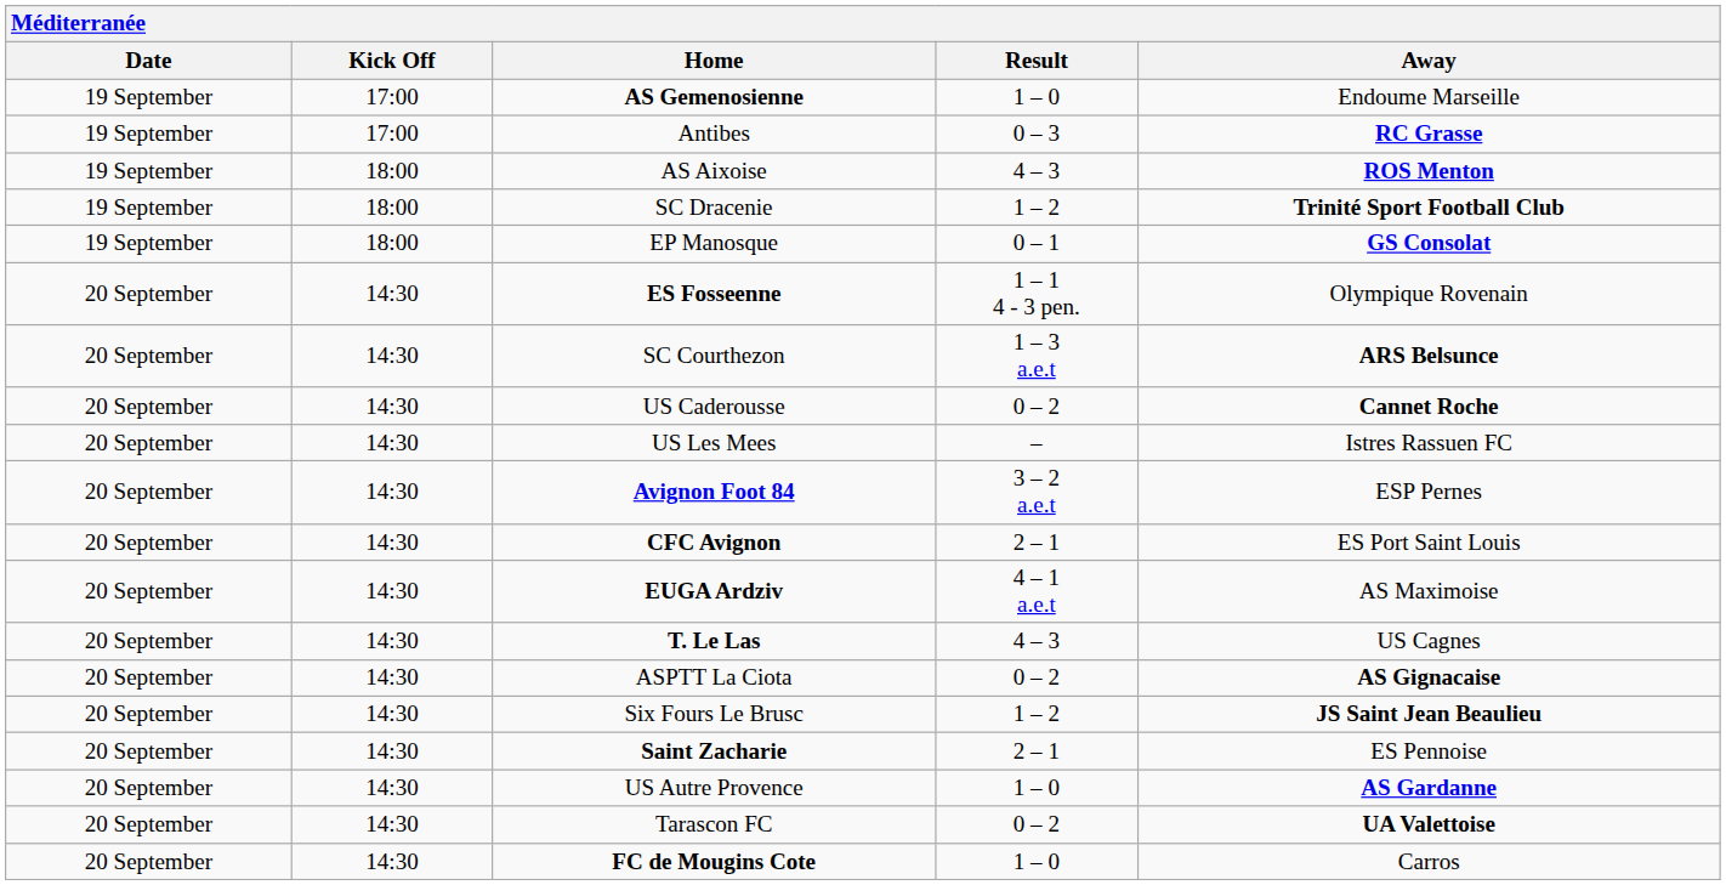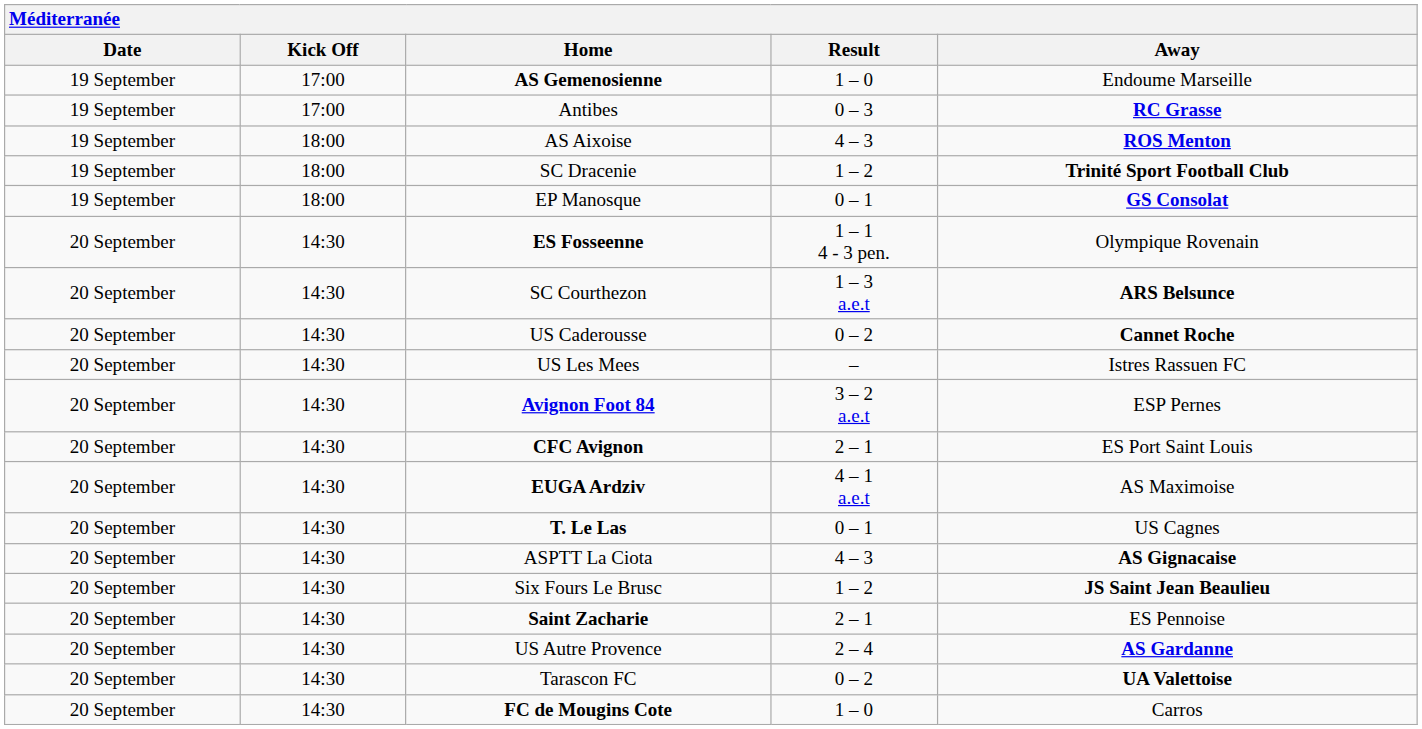 <table class="wikitable collapsible collapsed" style="font-size: 100%; margin:0px;" width="75%">
 <tr>
 <th colspan="7" style="text-align:left;"> <a href='#'>Méditerranée</a></th>
 </tr>
 <tr>
 <th><strong>Date</strong></th>
 <th><strong>Kick Off</strong></th>
 <th><strong>Home</strong></th>
 <th><strong>Result</strong></th>
 <th><strong>Away</strong></th>
 </tr>
 <tr>
 <td align=center>19 September</td>
 <td align=center>17:00</td>
 <td align=center><strong>AS Gemenosienne</strong></td>
 <td align=center>1 – 0</td>
 <td align=center>Endoume Marseille</td>
 </tr>
 <tr>
 <td align=center>19 September</td>
 <td align=center>17:00</td>
 <td align=center>Antibes</td>
 <td align=center>0 – 3</td>
 <td align=center><strong><a href='#'>RC Grasse</a></strong></td>
 </tr>
 <tr>
 <td align=center>19 September</td>
 <td align=center>18:00</td>
 <td align=center>AS Aixoise</td>
 <td align=center>4 – 3</td>
 <td align=center><strong><a href='#'>ROS Menton</a></strong></td>
 </tr>
 <tr>
 <td align=center>19 September</td>
 <td align=center>18:00</td>
 <td align=center>SC Dracenie</td>
 <td align=center>1 – 2</td>
 <td align=center><strong>Trinité Sport Football Club</strong></td>
 </tr>
 <tr>
 <td align=center>19 September</td>
 <td align=center>18:00</td>
 <td align=center>EP Manosque</td>
 <td align=center>0 – 1</td>
 <td align=center><strong><a href='#'>GS Consolat</a></strong></td>
 </tr>
 <tr>
 <td align=center>20 September</td>
 <td align=center>14:30</td>
 <td align=center><strong>ES Fosseenne</strong></td>
 <td align=center>1 – 1 <br> 4 - 3 pen.</td>
 <td align=center>Olympique Rovenain</td>
 </tr>
 <tr>
 <td align=center>20 September</td>
 <td align=center>14:30</td>
 <td align=center>SC Courthezon</td>
 <td align=center>1 – 3 <br> <a href='#'>a.e.t</a></td>
 <td align=center><strong>ARS Belsunce</strong></td>
 </tr>
 <tr>
 <td align=center>20 September</td>
 <td align=center>14:30</td>
 <td align=center>US Caderousse</td>
 <td align=center>0 – 2</td>
 <td align=center><strong>Cannet Roche</strong></td>
 </tr>
 <tr>
 <td align=center>20 September</td>
 <td align=center>14:30</td>
 <td align=center>US Les Mees</td>
 <td align=center>–</td>
 <td align=center>Istres Rassuen FC</td>
 </tr>
 <tr>
 <td align=center>20 September</td>
 <td align=center>14:30</td>
 <td align=center><strong><a href='#'>Avignon Foot 84</a></strong></td>
 <td align=center>3 – 2 <br> <a href='#'>a.e.t</a></td>
 <td align=center>ESP Pernes</td>
 </tr>
 <tr>
 <td align=center>20 September</td>
 <td align=center>14:30</td>
 <td align=center><strong>CFC Avignon</strong></td>
 <td align=center>2 – 1</td>
 <td align=center>ES Port Saint Louis</td>
 </tr>
 <tr>
 <td align=center>20 September</td>
 <td align=center>14:30</td>
 <td align=center><strong>EUGA Ardziv</strong></td>
 <td align=center>4 – 1 <br> <a href='#'>a.e.t</a></td>
 <td align=center>AS Maximoise</td>
 </tr>
 <tr>
 <td align=center>20 September</td>
 <td align=center>14:30</td>
 <td align=center><strong>T. Le Las</strong></td>
-<td align=center>4 – 3</td>
+<td align=center>0 – 1</td>
 <td align=center>US Cagnes</td>
 </tr>
 <tr>
 <td align=center>20 September</td>
 <td align=center>14:30</td>
 <td align=center>ASPTT La Ciota</td>
-<td align=center>0 – 2</td>
+<td align=center>4 – 3</td>
 <td align=center><strong>AS Gignacaise</strong></td>
 </tr>
 <tr>
 <td align=center>20 September</td>
 <td align=center>14:30</td>
 <td align=center>Six Fours Le Brusc</td>
 <td align=center>1 – 2</td>
 <td align=center><strong>JS Saint Jean Beaulieu</strong></td>
 </tr>
 <tr>
 <td align=center>20 September</td>
 <td align=center>14:30</td>
 <td align=center><strong>Saint Zacharie</strong></td>
 <td align=center>2 – 1</td>
 <td align=center>ES Pennoise</td>
 </tr>
 <tr>
 <td align=center>20 September</td>
 <td align=center>14:30</td>
 <td align=center>US Autre Provence</td>
-<td align=center>1 – 0</td>
+<td align=center>2 – 4</td>
 <td align=center><strong><a href='#'>AS Gardanne</a></strong></td>
 </tr>
 <tr>
 <td align=center>20 September</td>
 <td align=center>14:30</td>
 <td align=center>Tarascon FC</td>
 <td align=center>0 – 2</td>
 <td align=center><strong>UA Valettoise</strong></td>
 </tr>
 <tr>
 <td align=center>20 September</td>
 <td align=center>14:30</td>
 <td align=center><strong>FC de Mougins Cote</strong></td>
 <td align=center>1 – 0</td>
 <td align=center>Carros</td>
 </tr>
 </table>
